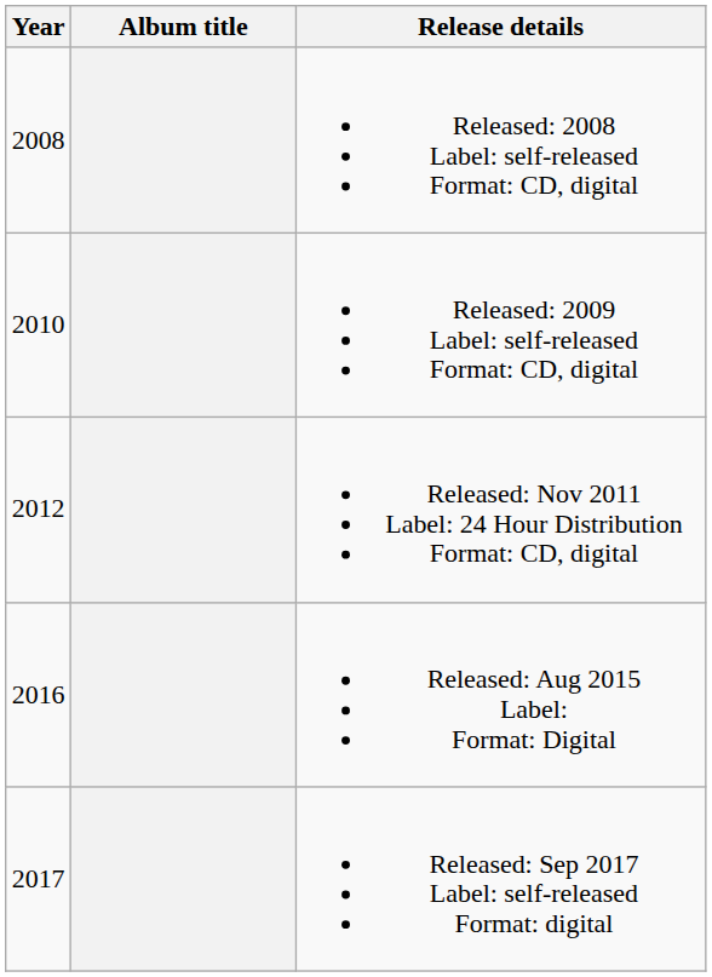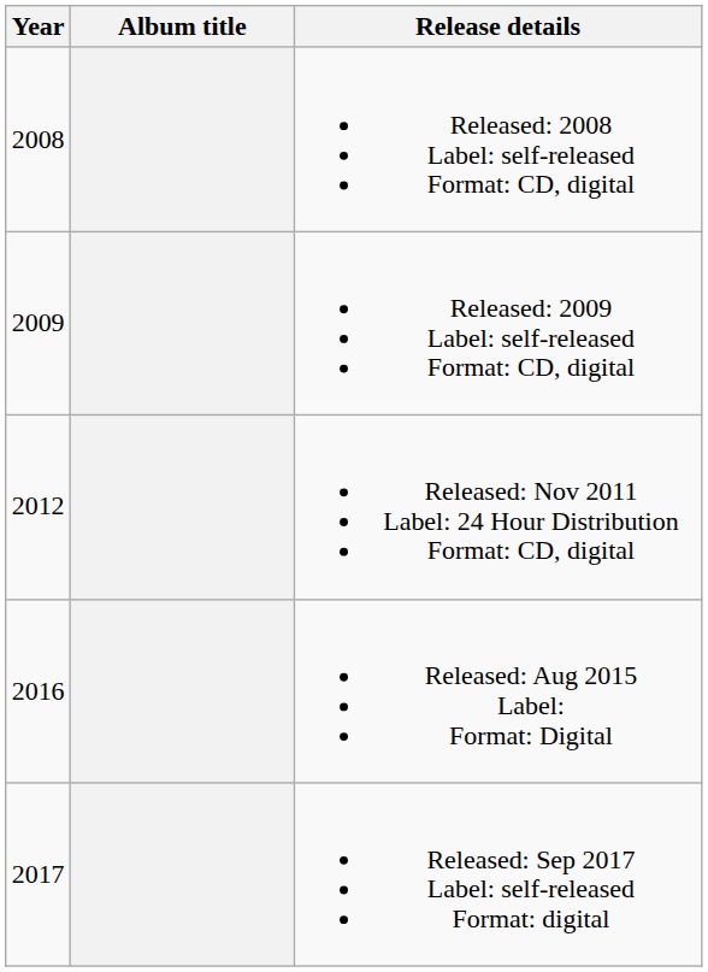 <table class="wikitable plainrowheaders" style="text-align:center;">
 <tr>
 <th rowspan="1;">Year</th>
 <th scope="col" rowspan="1" style="width:8em;">Album title</th>
 <th scope="col" rowspan="1" style="width:15em;">Release details</th>
 </tr>
 <tr>
 <td>2008</td>
 <th></th>
 <td><br><ul><li>Released: 2008</li><li>Label: self-released</li><li>Format: CD, digital</li></ul></td>
 </tr>
 <tr>
-<td>2010</td>
+<td>2009</td>
 <th></th>
 <td><br><ul><li>Released: 2009</li><li>Label: self-released</li><li>Format: CD, digital</li></ul></td>
 </tr>
 <tr>
 <td>2012</td>
 <th></th>
 <td><br><ul><li>Released: Nov 2011</li><li>Label: 24 Hour Distribution</li><li>Format: CD, digital</li></ul></td>
 </tr>
 <tr>
 <td>2016</td>
 <th></th>
 <td><br><ul><li>Released: Aug 2015</li><li>Label:</li><li>Format: Digital</li></ul></td>
 </tr>
 <tr>
 <td>2017</td>
 <th></th>
 <td><br><ul><li>Released: Sep 2017</li><li>Label: self-released</li><li>Format: digital</li></ul></td>
 </tr>
 </table>
